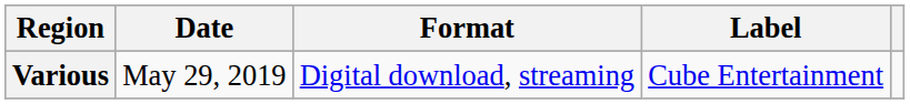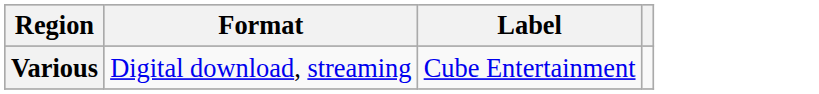 <table class="wikitable plainrowheaders">
 <tr>
 <th>Region</th>
-<th>Date</th>
 <th>Format</th>
 <th>Label</th>
 <th></th>
 </tr>
 <tr>
 <th scope="row">Various</th>
-<td>May 29, 2019</td>
 <td><a href='#'>Digital download</a>, <a href='#'>streaming</a></td>
 <td><a href='#'>Cube Entertainment</a></td>
 <td></td>
 </tr>
 </table>
